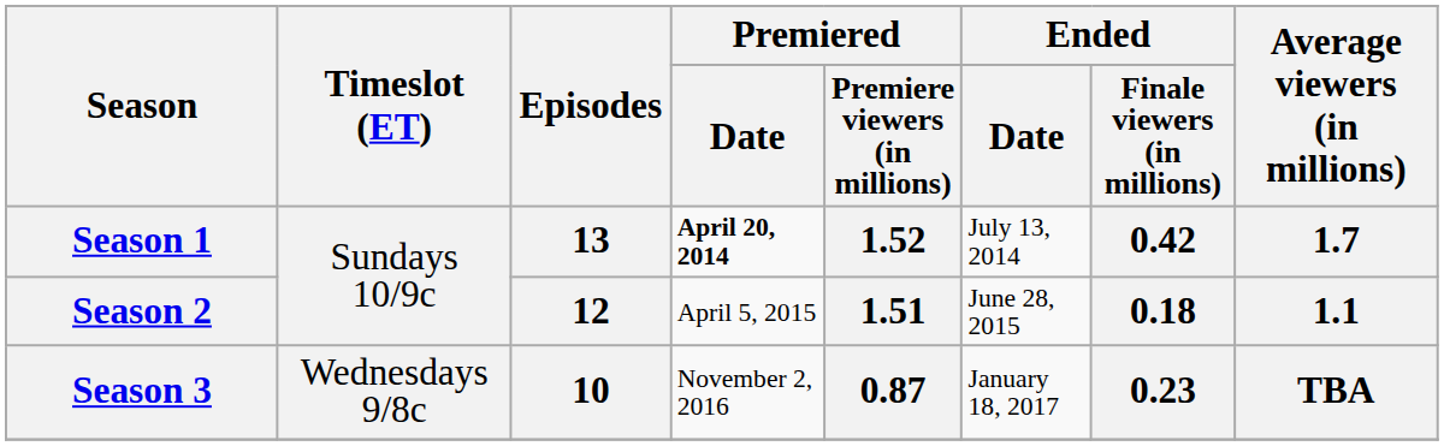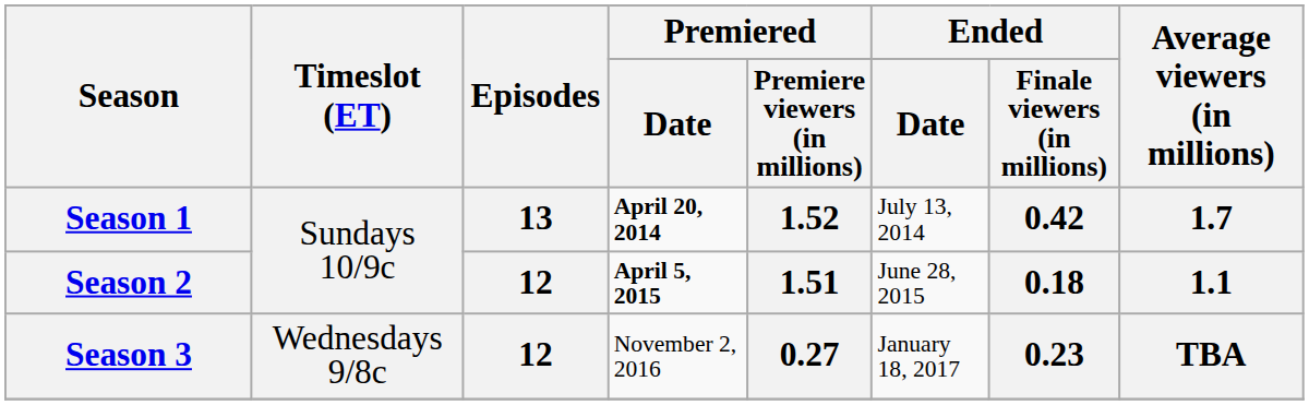 <table class="wikitable">
 <tr>
 <th style="width:19%;" rowspan="2">Season</th>
 <th style="width:%7;" rowspan="2">Timeslot (<a href='#'>ET</a>)</th>
 <th style="width:7%;" rowspan="2">Episodes</th>
 <th colspan=2>Premiered</th>
 <th colspan=2>Ended</th>
 <th rowspan="2">Average viewers<br>(in millions)</th>
 </tr>
 <tr>
 <th>Date</th>
 <th span style="width:7%; font-size:smaller; line-height:100%;">Premiere viewers<br>(in millions)</th>
 <th>Date</th>
 <th span style="width:10%; font-size:smaller; line-height:100%;">Finale viewers<br>(in millions)</th>
 </tr>
 <tr>
 <th><a href='#'>Season 1</a></th>
 <th span style="font-weight:normal;line-height:100%" rowspan="2">Sundays 10/9c</th>
 <th>13</th>
 <td style="font-size:11px;line-height:110%"><strong>April 20, 2014</strong></td>
 <th>1.52</th>
 <td style="font-size:11px;line-height:110%">July 13, 2014</td>
 <th>0.42</th>
 <th>1.7</th>
 </tr>
 <tr>
 <th><a href='#'>Season 2</a></th>
 <th>12</th>
-<td style="font-size:11px;line-height:110%">April 5, 2015</td>
+<td style="font-size:11px;line-height:110%"><strong>April 5, 2015</strong></td>
 <th>1.51</th>
 <td style="font-size:11px;line-height:110%">June 28, 2015</td>
 <th>0.18</th>
 <th>1.1</th>
 </tr>
 <tr>
 <th><a href='#'>Season 3</a></th>
 <th span style="font-weight:normal;line-height:100%">Wednesdays 9/8c</th>
-<th>10</th>
+<th>12</th>
 <td style="font-size:11px;line-height:110%">November 2, 2016</td>
-<th>0.87</th>
+<th>0.27</th>
 <td style="font-size:11px;line-height:110%">January 18, 2017</td>
 <th>0.23</th>
 <th>TBA</th>
 </tr>
 <tr>
 </tr>
 </table>
